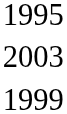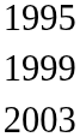 <table>
 <tr>
 <td>1995</td>
+<td></td>
+<td></td>
+<td></td>
+</tr>
+<tr>
+<td>1999</td>
 <td></td>
 <td></td>
 <td></td>
 </tr>
 <tr>
 <td>2003</td>
 <td></td>
 <td></td>
 <td><br></td>
 </tr>
-<tr>
-<td>1999</td>
-<td></td>
-<td></td>
-<td></td>
-</tr>
 </table>
